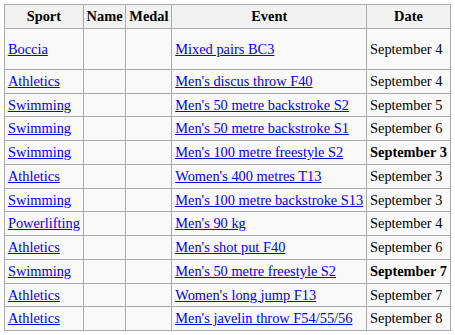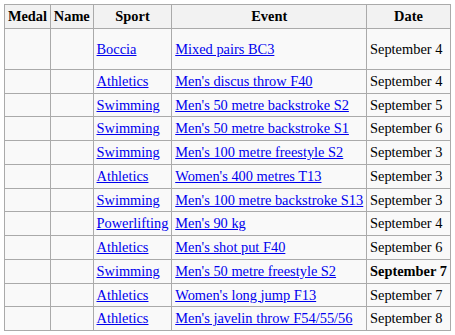 <table class="wikitable sortable" style="font-size: 90%;">
 <tr>
+<th>Medal</th>
+<th>Name</th>
 <th>Sport</th>
-<th>Name</th>
-<th>Medal</th>
 <th>Event</th>
 <th>Date</th>
 </tr>
 <tr>
+<td></td>
+<td><br><br></td>
 <td><a href='#'>Boccia</a></td>
-<td><br><br></td>
-<td></td>
 <td><a href='#'>Mixed pairs BC3</a></td>
 <td>September 4</td>
 </tr>
 <tr>
-<td><a href='#'>Athletics</a></td>
 <td></td>
 <td></td>
+<td><a href='#'>Athletics</a></td>
 <td><a href='#'>Men's discus throw F40</a></td>
 <td>September 4</td>
 </tr>
 <tr>
-<td><a href='#'>Swimming</a></td>
 <td></td>
 <td></td>
+<td><a href='#'>Swimming</a></td>
 <td><a href='#'>Men's 50 metre backstroke S2</a></td>
 <td>September 5</td>
 </tr>
 <tr>
-<td><a href='#'>Swimming</a></td>
 <td></td>
 <td></td>
+<td><a href='#'>Swimming</a></td>
 <td><a href='#'>Men's 50 metre backstroke S1</a></td>
 <td>September 6</td>
 </tr>
 <tr>
-<td><a href='#'>Swimming</a></td>
 <td></td>
 <td></td>
+<td><a href='#'>Swimming</a></td>
 <td><a href='#'>Men's 100 metre freestyle S2</a></td>
-<td><strong>September 3</strong></td>
+<td>September 3</td>
 </tr>
 <tr>
-<td><a href='#'>Athletics</a></td>
 <td></td>
 <td></td>
+<td><a href='#'>Athletics</a></td>
 <td><a href='#'>Women's 400 metres T13</a></td>
 <td>September 3</td>
 </tr>
 <tr>
-<td><a href='#'>Swimming</a></td>
 <td></td>
 <td></td>
+<td><a href='#'>Swimming</a></td>
 <td><a href='#'>Men's 100 metre backstroke S13</a></td>
 <td>September 3</td>
 </tr>
 <tr>
-<td><a href='#'>Powerlifting</a></td>
 <td></td>
 <td></td>
+<td><a href='#'>Powerlifting</a></td>
 <td><a href='#'>Men's 90 kg</a></td>
 <td>September 4</td>
 </tr>
 <tr>
-<td><a href='#'>Athletics</a></td>
 <td></td>
 <td></td>
+<td><a href='#'>Athletics</a></td>
 <td><a href='#'>Men's shot put F40</a></td>
 <td>September 6</td>
 </tr>
 <tr>
-<td><a href='#'>Swimming</a></td>
 <td></td>
 <td></td>
+<td><a href='#'>Swimming</a></td>
 <td><a href='#'>Men's 50 metre freestyle S2</a></td>
 <td><strong>September 7</strong></td>
 </tr>
 <tr>
-<td><a href='#'>Athletics</a></td>
 <td></td>
 <td></td>
+<td><a href='#'>Athletics</a></td>
 <td><a href='#'>Women's long jump F13</a></td>
 <td>September 7</td>
 </tr>
 <tr>
-<td><a href='#'>Athletics</a></td>
 <td></td>
 <td></td>
+<td><a href='#'>Athletics</a></td>
 <td><a href='#'>Men's javelin throw F54/55/56</a></td>
 <td>September 8</td>
 </tr>
 </table>
